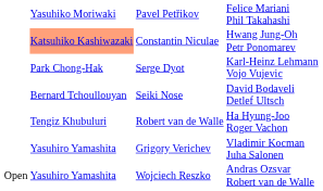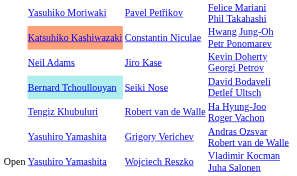 <table>
 <tr>
 <td></td>
 <td> <a href='#'>Yasuhiko Moriwaki</a></td>
 <td> <a href='#'>Pavel Petřikov</a></td>
 <td> <a href='#'>Felice Mariani</a> <br>  <a href='#'>Phil Takahashi</a></td>
 </tr>
 <tr>
 <td></td>
 <td style="background: lightsalmon;"> <a href='#'>Katsuhiko Kashiwazaki</a></td>
 <td> <a href='#'>Constantin Niculae</a></td>
 <td> <a href='#'>Hwang Jung-Oh</a> <br>  <a href='#'>Petr Ponomarev</a></td>
 </tr>
 <tr>
 <td></td>
-<td> <a href='#'>Park Chong-Hak</a></td>
-<td> <a href='#'>Serge Dyot</a></td>
-<td> <a href='#'>Karl-Heinz Lehmann</a> <br>  <a href='#'>Vojo Vujevic</a></td>
+<td> <a href='#'>Neil Adams</a></td>
+<td> <a href='#'>Jiro Kase</a></td>
+<td> <a href='#'>Kevin Doherty</a> <br>  <a href='#'>Georgi Petrov</a></td>
 </tr>
 <tr>
 <td></td>
-<td> <a href='#'>Bernard Tchoullouyan</a></td>
+<td style="background: paleturquoise;"> <a href='#'>Bernard Tchoullouyan</a></td>
 <td> <a href='#'>Seiki Nose</a></td>
 <td> <a href='#'>David Bodaveli</a> <br>  <a href='#'>Detlef Ultsch</a></td>
 </tr>
 <tr>
 <td></td>
 <td> <a href='#'>Tengiz Khubuluri</a></td>
 <td> <a href='#'>Robert van de Walle</a></td>
 <td> <a href='#'>Ha Hyung-Joo</a> <br>  <a href='#'>Roger Vachon</a></td>
 </tr>
 <tr>
 <td></td>
 <td> <a href='#'>Yasuhiro Yamashita</a></td>
 <td> <a href='#'>Grigory Verichev</a></td>
-<td> <a href='#'>Vladimir Kocman</a> <br>  <a href='#'>Juha Salonen</a></td>
+<td> <a href='#'>Andras Ozsvar</a> <br>  <a href='#'>Robert van de Walle</a></td>
 </tr>
 <tr>
 <td>Open</td>
 <td> <a href='#'>Yasuhiro Yamashita</a></td>
 <td> <a href='#'>Wojciech Reszko</a></td>
-<td> <a href='#'>Andras Ozsvar</a> <br>  <a href='#'>Robert van de Walle</a></td>
+<td> <a href='#'>Vladimir Kocman</a> <br>  <a href='#'>Juha Salonen</a></td>
 </tr>
 </table>
